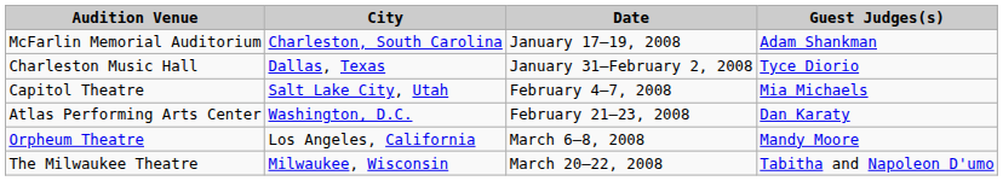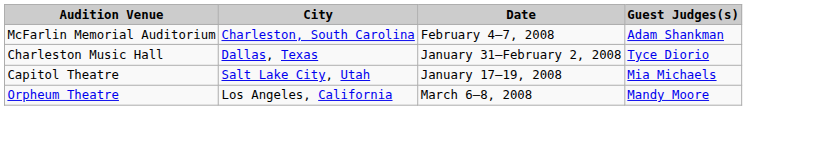 <table class="wikitable">
 <tr style="text-align:Center; background:#ccc;">
 <td><strong>Audition Venue</strong></td>
 <td><strong>City</strong></td>
 <td><strong>Date</strong></td>
 <td><strong>Guest Judges(s)</strong></td>
 </tr>
 <tr>
 <td>McFarlin Memorial Auditorium</td>
 <td><a href='#'>Charleston, South Carolina</a></td>
-<td>January 17–19, 2008</td>
+<td>February 4–7, 2008</td>
 <td><a href='#'>Adam Shankman</a></td>
 </tr>
 <tr>
 <td>Charleston Music Hall</td>
 <td><a href='#'>Dallas</a>, <a href='#'>Texas</a></td>
 <td>January 31–February 2, 2008</td>
 <td><a href='#'>Tyce Diorio</a></td>
 </tr>
 <tr>
 <td>Capitol Theatre</td>
 <td><a href='#'>Salt Lake City</a>, <a href='#'>Utah</a></td>
-<td>February 4–7, 2008</td>
+<td>January 17–19, 2008</td>
 <td><a href='#'>Mia Michaels</a></td>
-</tr>
-<tr>
-<td>Atlas Performing Arts Center</td>
-<td><a href='#'>Washington, D.C.</a></td>
-<td>February 21–23, 2008</td>
-<td><a href='#'>Dan Karaty</a></td>
 </tr>
 <tr>
 <td><a href='#'>Orpheum Theatre</a></td>
 <td>Los Angeles, <a href='#'>California</a></td>
 <td>March 6–8, 2008</td>
 <td><a href='#'>Mandy Moore</a></td>
 </tr>
-<tr>
-<td>The Milwaukee Theatre</td>
-<td><a href='#'>Milwaukee</a>, <a href='#'>Wisconsin</a></td>
-<td>March 20–22, 2008</td>
-<td><a href='#'>Tabitha</a> and <a href='#'>Napoleon D'umo</a></td>
-</tr>
 </table>
